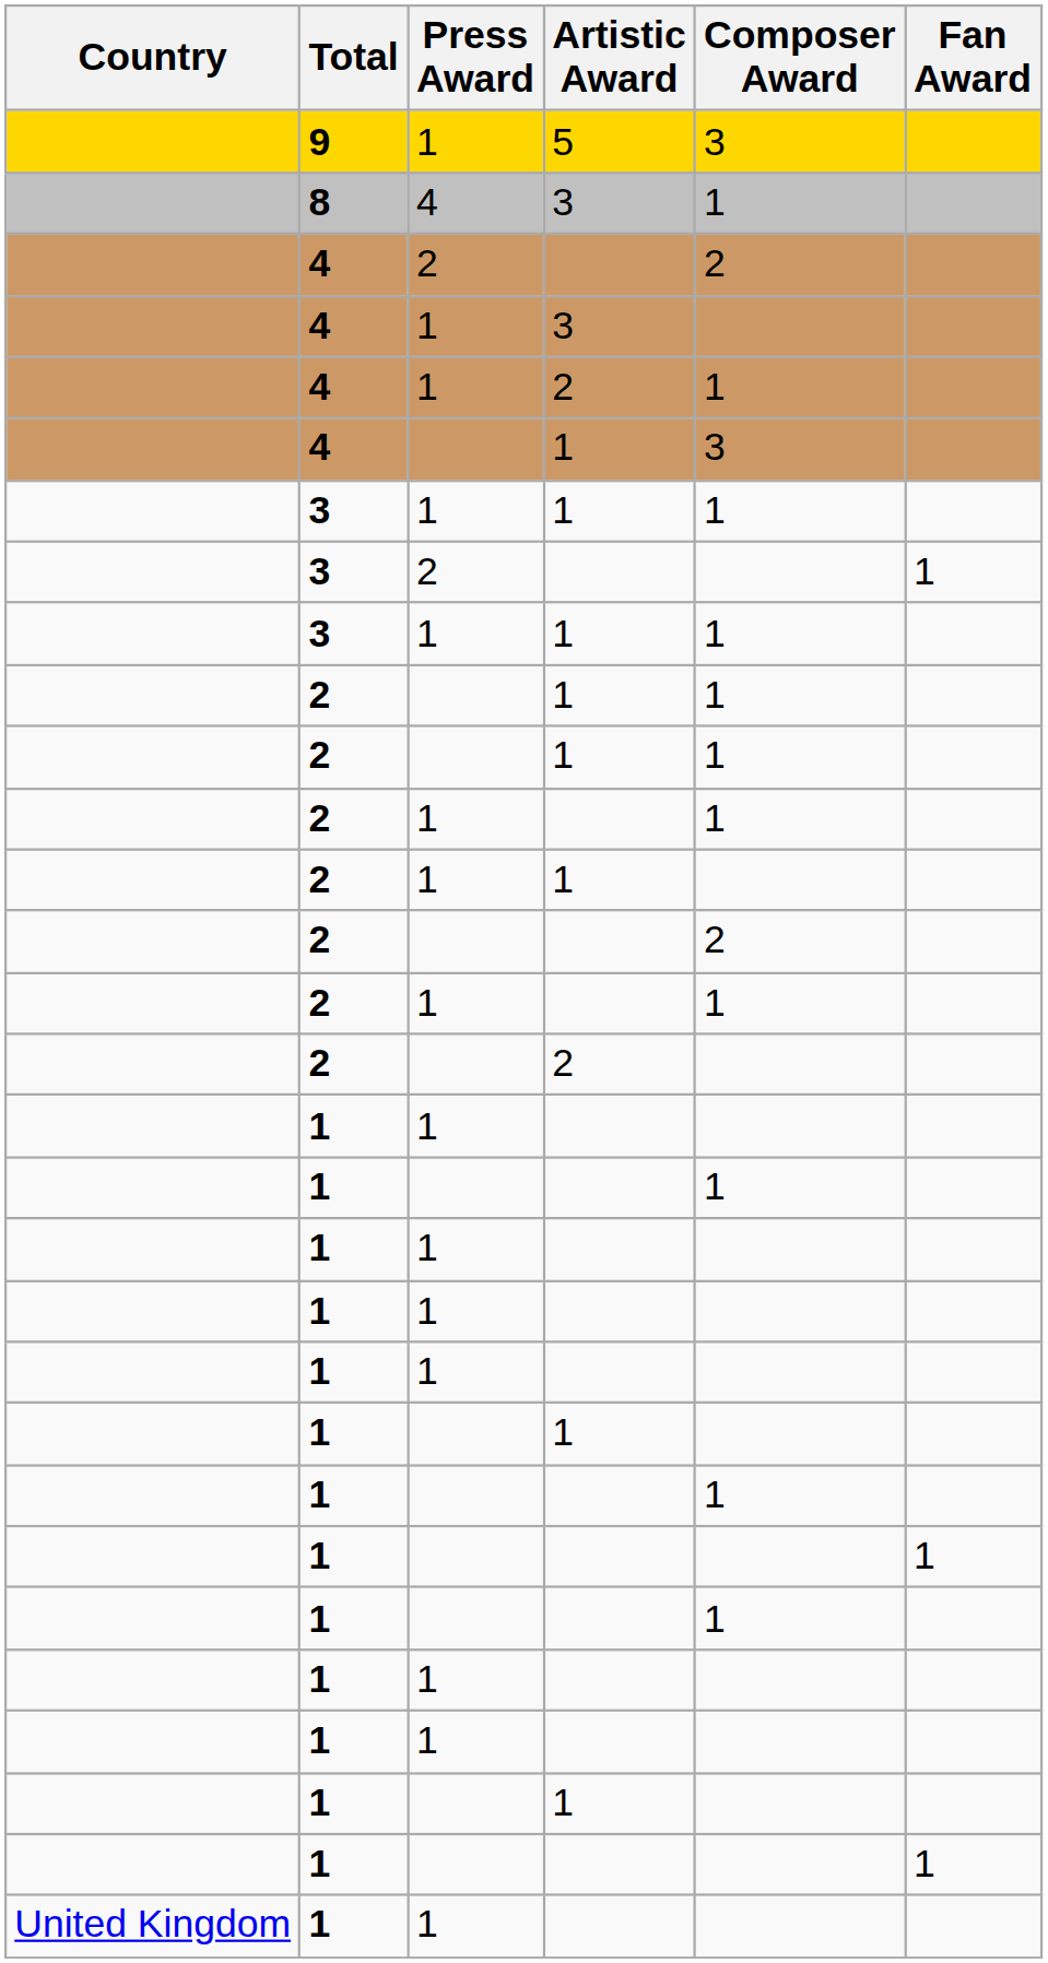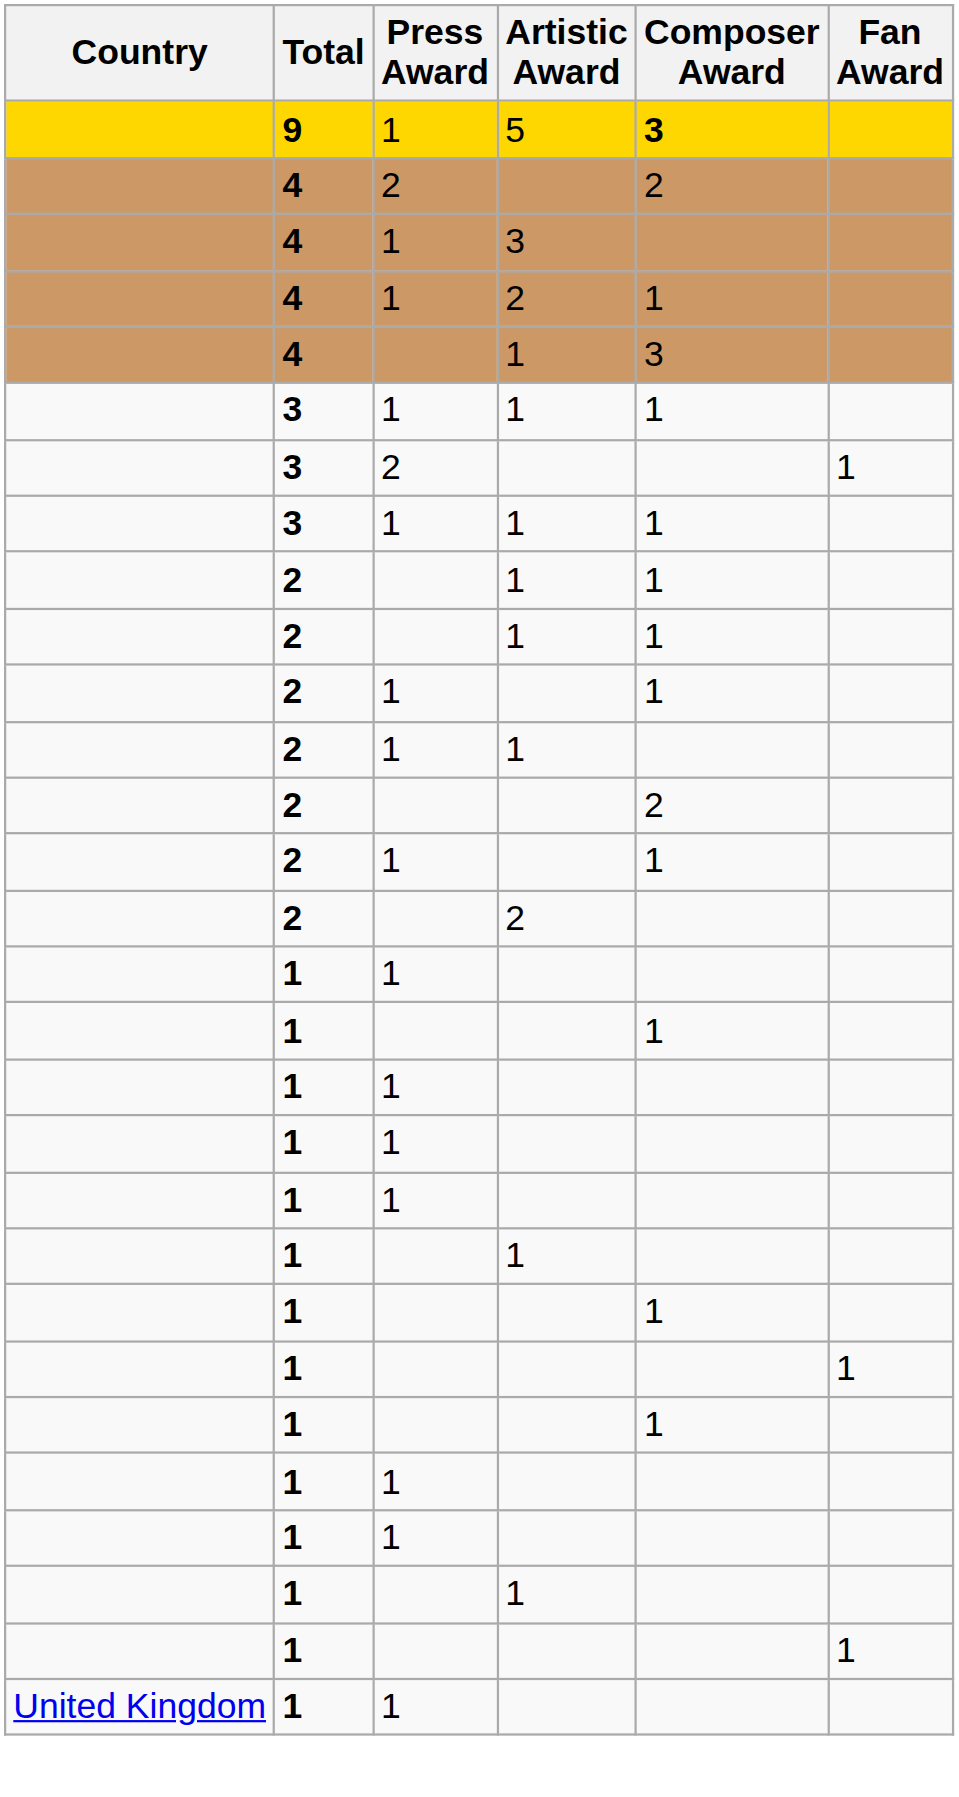 <table class="sortable wikitable">
 <tr>
 <th scope="col">Country</th>
 <th scope="col">Total</th>
 <th scope="col">Press<br> Award</th>
 <th scope="col">Artistic<br> Award</th>
 <th scope="col">Composer<br> Award</th>
 <th scope="col">Fan<br> Award</th>
 </tr>
 <tr bgcolor="gold">
 <td></td>
 <td><strong>9</strong></td>
 <td>1</td>
 <td>5</td>
-<td>3</td>
-<td></td>
-</tr>
-<tr bgcolor="silver">
-<td></td>
-<td><strong>8</strong></td>
-<td>4</td>
-<td>3</td>
-<td>1</td>
+<td><strong>3</strong></td>
 <td></td>
 </tr>
 <tr bgcolor="#CC9966">
 <td></td>
 <td><strong>4</strong></td>
 <td>2</td>
 <td></td>
 <td>2</td>
 <td></td>
 </tr>
 <tr bgcolor="#CC9966">
 <td></td>
 <td><strong>4</strong></td>
 <td>1</td>
 <td>3</td>
 <td></td>
 <td></td>
 </tr>
 <tr bgcolor="#CC9966">
 <td></td>
 <td><strong>4</strong></td>
 <td>1</td>
 <td>2</td>
 <td>1</td>
 <td></td>
 </tr>
 <tr bgcolor="#CC9966">
 <td></td>
 <td><strong>4</strong></td>
 <td></td>
 <td>1</td>
 <td>3</td>
 <td></td>
 </tr>
 <tr>
 <td></td>
 <td><strong>3</strong></td>
 <td>1</td>
 <td>1</td>
 <td>1</td>
 <td></td>
 </tr>
 <tr>
 <td></td>
 <td><strong>3</strong></td>
 <td>2</td>
 <td></td>
 <td></td>
 <td>1</td>
 </tr>
 <tr>
 <td></td>
 <td><strong>3</strong></td>
 <td>1</td>
 <td>1</td>
 <td>1</td>
 <td></td>
 </tr>
 <tr>
 <td></td>
 <td><strong>2</strong></td>
 <td></td>
 <td>1</td>
 <td>1</td>
 <td></td>
 </tr>
 <tr>
 <td></td>
 <td><strong>2</strong></td>
 <td></td>
 <td>1</td>
 <td>1</td>
 <td></td>
 </tr>
 <tr>
 <td></td>
 <td><strong>2</strong></td>
 <td>1</td>
 <td></td>
 <td>1</td>
 <td></td>
 </tr>
 <tr>
 <td></td>
 <td><strong>2</strong></td>
 <td>1</td>
 <td>1</td>
 <td></td>
 <td></td>
 </tr>
 <tr>
 <td></td>
 <td><strong>2</strong></td>
 <td></td>
 <td></td>
 <td>2</td>
 <td></td>
 </tr>
 <tr>
 <td></td>
 <td><strong>2</strong></td>
 <td>1</td>
 <td></td>
 <td>1</td>
 <td></td>
 </tr>
 <tr>
 <td></td>
 <td><strong>2</strong></td>
 <td></td>
 <td>2</td>
 <td></td>
 <td></td>
 </tr>
 <tr>
 <td></td>
 <td><strong>1</strong></td>
 <td>1</td>
 <td></td>
 <td></td>
 <td></td>
 </tr>
 <tr>
 <td></td>
 <td><strong>1</strong></td>
 <td></td>
 <td></td>
 <td>1</td>
 <td></td>
 </tr>
 <tr>
 <td></td>
 <td><strong>1</strong></td>
 <td>1</td>
 <td></td>
 <td></td>
 <td></td>
 </tr>
 <tr>
 <td></td>
 <td><strong>1</strong></td>
 <td>1</td>
 <td></td>
 <td></td>
 <td></td>
 </tr>
 <tr>
 <td></td>
 <td><strong>1</strong></td>
 <td>1</td>
 <td></td>
 <td></td>
 <td></td>
 </tr>
 <tr>
 <td></td>
 <td><strong>1</strong></td>
 <td></td>
 <td>1</td>
 <td></td>
 <td></td>
 </tr>
 <tr>
 <td></td>
 <td><strong>1</strong></td>
 <td></td>
 <td></td>
 <td>1</td>
 <td></td>
 </tr>
 <tr>
 <td></td>
 <td><strong>1</strong></td>
 <td></td>
 <td></td>
 <td></td>
 <td>1</td>
 </tr>
 <tr>
 <td></td>
 <td><strong>1</strong></td>
 <td></td>
 <td></td>
 <td>1</td>
 <td></td>
 </tr>
 <tr>
 <td></td>
 <td><strong>1</strong></td>
 <td>1</td>
 <td></td>
 <td></td>
 <td></td>
 </tr>
 <tr>
 <td></td>
 <td><strong>1</strong></td>
 <td>1</td>
 <td></td>
 <td></td>
 <td></td>
 </tr>
 <tr>
 <td></td>
 <td><strong>1</strong></td>
 <td></td>
 <td>1</td>
 <td></td>
 <td></td>
 </tr>
 <tr>
 <td></td>
 <td><strong>1</strong></td>
 <td></td>
 <td></td>
 <td></td>
 <td>1</td>
 </tr>
 <tr>
 <td> <a href='#'>United Kingdom</a></td>
 <td><strong>1</strong></td>
 <td>1</td>
 <td></td>
 <td></td>
 <td></td>
 </tr>
 </table>
